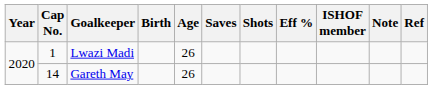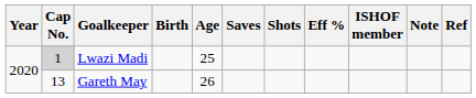 <table class="wikitable sortable" style="text-align: center; font-size: 90%; margin-left: 1em;">
 <tr>
 <th>Year</th>
 <th class="unsortable">Cap<br>No.</th>
 <th>Goalkeeper</th>
 <th>Birth</th>
 <th>Age</th>
 <th>Saves</th>
 <th>Shots</th>
 <th>Eff %</th>
 <th>ISHOF<br>member</th>
 <th>Note</th>
 <th class="unsortable">Ref</th>
 </tr>
 <tr>
 <td rowspan="2" style="text-align: left;">2020</td>
-<td>1</td>
+<td style="background: lightgrey;">1</td>
 <td style="text-align: left;" data-sort-value="Madi, Lwazi"><a href='#'>Lwazi Madi</a></td>
 <td></td>
-<td>26</td>
+<td>25</td>
 <td></td>
 <td></td>
 <td></td>
 <td></td>
 <td style="text-align: left;"></td>
 <td></td>
 </tr>
 <tr>
-<td>14</td>
+<td>13</td>
 <td style="text-align: left;" style="text-align: left;" data-sort-value="May, Gareth"><a href='#'>Gareth May</a></td>
 <td></td>
 <td>26</td>
 <td></td>
 <td></td>
 <td></td>
 <td></td>
 <td style="text-align: left;"></td>
 <td></td>
 </tr>
 </table>
